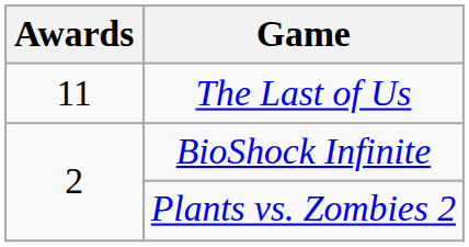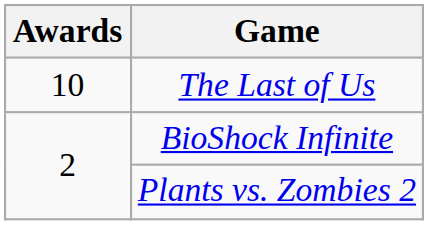 <table class="wikitable floatleft" rowspan="2" style="text-align:center;" background: #f6e39c;>
 <tr>
 <th scope="col">Awards</th>
 <th scope="col">Game</th>
 </tr>
 <tr>
-<td>11</td>
+<td>10</td>
 <td><em><a href='#'>The Last of Us</a></em></td>
 </tr>
 <tr>
 <td rowspan=2>2</td>
 <td><em><a href='#'>BioShock Infinite</a></em></td>
 </tr>
 <tr>
 <td><em><a href='#'>Plants vs. Zombies 2</a></em></td>
 </tr>
 </table>
